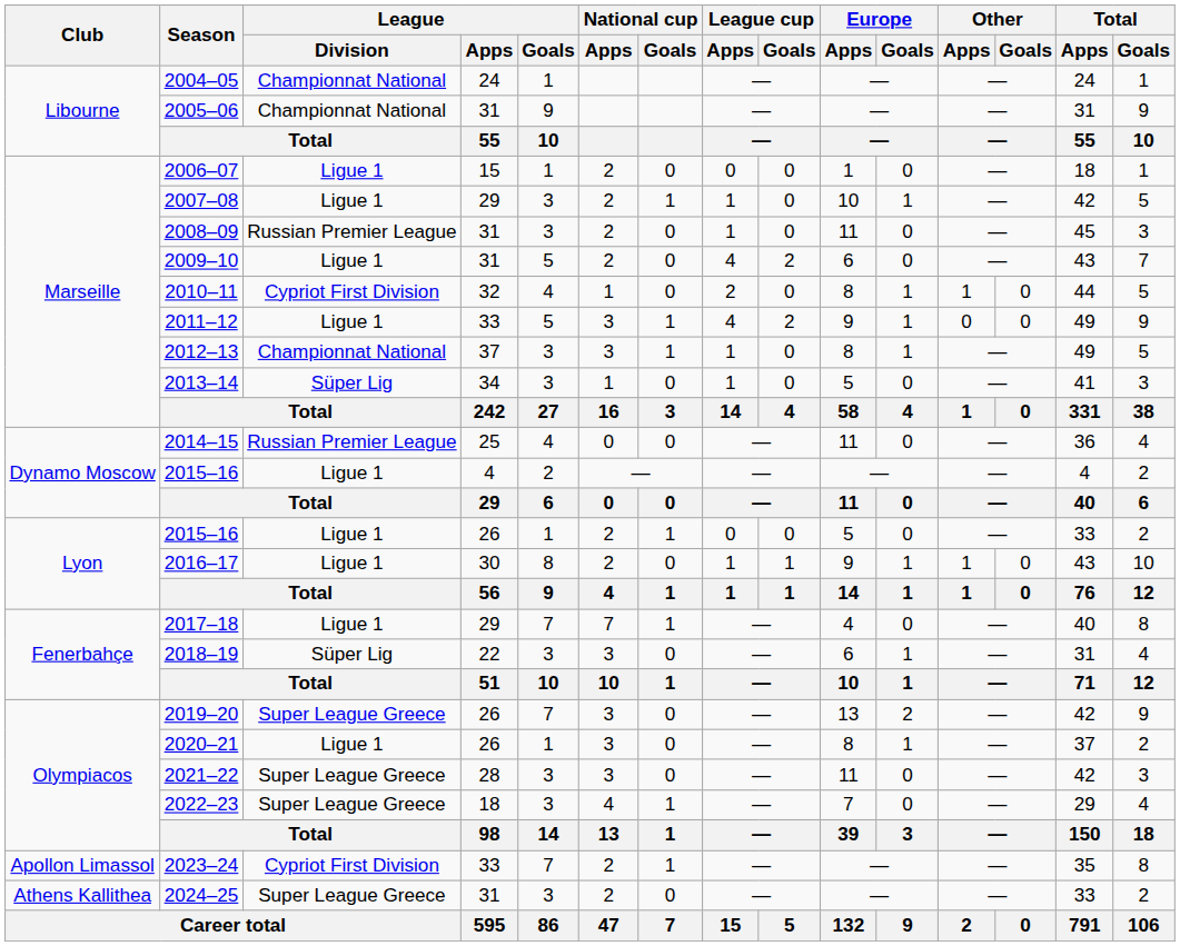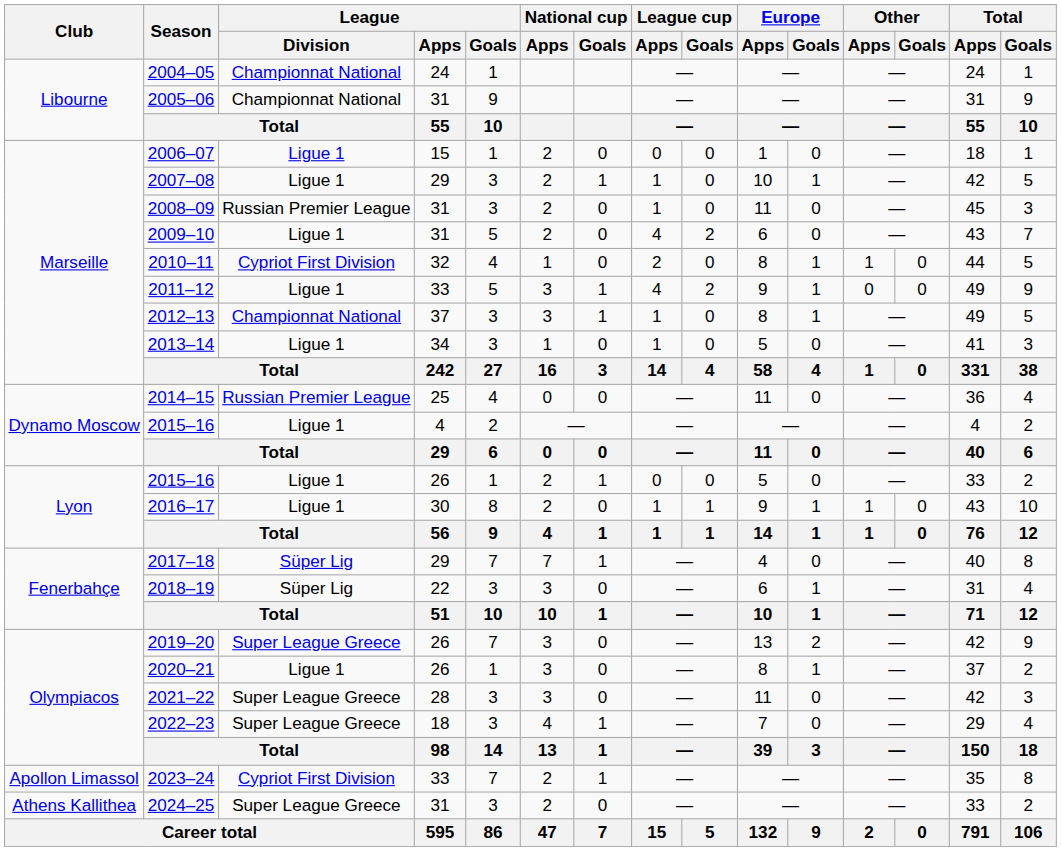 <table class="wikitable" style="text-align:center">
 <tr>
 <th rowspan="2">Club</th>
 <th rowspan="2">Season</th>
 <th colspan="3">League</th>
 <th colspan="2">National cup</th>
 <th colspan="2">League cup</th>
 <th colspan="2"><a href='#'>Europe</a></th>
 <th colspan="2">Other</th>
 <th colspan="2">Total</th>
 </tr>
 <tr>
 <th>Division</th>
 <th>Apps</th>
 <th>Goals</th>
 <th>Apps</th>
 <th>Goals</th>
 <th>Apps</th>
 <th>Goals</th>
 <th>Apps</th>
 <th>Goals</th>
 <th>Apps</th>
 <th>Goals</th>
 <th>Apps</th>
 <th>Goals</th>
 </tr>
 <tr>
 <td rowspan="3"><a href='#'>Libourne</a></td>
 <td><a href='#'>2004–05</a></td>
 <td><a href='#'>Championnat National</a></td>
 <td>24</td>
 <td>1</td>
 <td></td>
 <td></td>
 <td colspan="2">—</td>
 <td colspan="2">—</td>
 <td colspan="2">—</td>
 <td>24</td>
 <td>1</td>
 </tr>
 <tr>
 <td><a href='#'>2005–06</a></td>
 <td>Championnat National</td>
 <td>31</td>
 <td>9</td>
 <td></td>
 <td></td>
 <td colspan="2">—</td>
 <td colspan="2">—</td>
 <td colspan="2">—</td>
 <td>31</td>
 <td>9</td>
 </tr>
 <tr>
 <th colspan="2">Total</th>
 <th>55</th>
 <th>10</th>
 <th></th>
 <th></th>
 <th colspan="2">—</th>
 <th colspan="2">—</th>
 <th colspan="2">—</th>
 <th>55</th>
 <th>10</th>
 </tr>
 <tr>
 <td rowspan="9"><a href='#'>Marseille</a></td>
 <td><a href='#'>2006–07</a></td>
 <td><a href='#'>Ligue 1</a></td>
 <td>15</td>
 <td>1</td>
 <td>2</td>
 <td>0</td>
 <td>0</td>
 <td>0</td>
 <td>1</td>
 <td>0</td>
 <td colspan="2">—</td>
 <td>18</td>
 <td>1</td>
 </tr>
 <tr>
 <td><a href='#'>2007–08</a></td>
 <td>Ligue 1</td>
 <td>29</td>
 <td>3</td>
 <td>2</td>
 <td>1</td>
 <td>1</td>
 <td>0</td>
 <td>10</td>
 <td>1</td>
 <td colspan="2">—</td>
 <td>42</td>
 <td>5</td>
 </tr>
 <tr>
 <td><a href='#'>2008–09</a></td>
 <td>Russian Premier League</td>
 <td>31</td>
 <td>3</td>
 <td>2</td>
 <td>0</td>
 <td>1</td>
 <td>0</td>
 <td>11</td>
 <td>0</td>
 <td colspan="2">—</td>
 <td>45</td>
 <td>3</td>
 </tr>
 <tr>
 <td><a href='#'>2009–10</a></td>
 <td>Ligue 1</td>
 <td>31</td>
 <td>5</td>
 <td>2</td>
 <td>0</td>
 <td>4</td>
 <td>2</td>
 <td>6</td>
 <td>0</td>
 <td colspan="2">—</td>
 <td>43</td>
 <td>7</td>
 </tr>
 <tr>
 <td><a href='#'>2010–11</a></td>
 <td><a href='#'>Cypriot First Division</a></td>
 <td>32</td>
 <td>4</td>
 <td>1</td>
 <td>0</td>
 <td>2</td>
 <td>0</td>
 <td>8</td>
 <td>1</td>
 <td>1</td>
 <td>0</td>
 <td>44</td>
 <td>5</td>
 </tr>
 <tr>
 <td><a href='#'>2011–12</a></td>
 <td>Ligue 1</td>
 <td>33</td>
 <td>5</td>
 <td>3</td>
 <td>1</td>
 <td>4</td>
 <td>2</td>
 <td>9</td>
 <td>1</td>
 <td>0</td>
 <td>0</td>
 <td>49</td>
 <td>9</td>
 </tr>
 <tr>
 <td><a href='#'>2012–13</a></td>
 <td><a href='#'>Championnat National</a></td>
 <td>37</td>
 <td>3</td>
 <td>3</td>
 <td>1</td>
 <td>1</td>
 <td>0</td>
 <td>8</td>
 <td>1</td>
 <td colspan="2">—</td>
 <td>49</td>
 <td>5</td>
 </tr>
 <tr>
 <td><a href='#'>2013–14</a></td>
-<td><a href='#'>Süper Lig</a></td>
+<td>Ligue 1</td>
 <td>34</td>
 <td>3</td>
 <td>1</td>
 <td>0</td>
 <td>1</td>
 <td>0</td>
 <td>5</td>
 <td>0</td>
 <td colspan="2">—</td>
 <td>41</td>
 <td>3</td>
 </tr>
 <tr>
 <th colspan="2">Total</th>
 <th>242</th>
 <th>27</th>
 <th>16</th>
 <th>3</th>
 <th>14</th>
 <th>4</th>
 <th>58</th>
 <th>4</th>
 <th>1</th>
 <th>0</th>
 <th>331</th>
 <th>38</th>
 </tr>
 <tr>
 <td rowspan="3"><a href='#'>Dynamo Moscow</a></td>
 <td><a href='#'>2014–15</a></td>
 <td><a href='#'>Russian Premier League</a></td>
 <td>25</td>
 <td>4</td>
 <td>0</td>
 <td>0</td>
 <td colspan="2">—</td>
 <td>11</td>
 <td>0</td>
 <td colspan="2">—</td>
 <td>36</td>
 <td>4</td>
 </tr>
 <tr>
 <td><a href='#'>2015–16</a></td>
 <td>Ligue 1</td>
 <td>4</td>
 <td>2</td>
 <td colspan="2">—</td>
 <td colspan="2">—</td>
 <td colspan="2">—</td>
 <td colspan="2">—</td>
 <td>4</td>
 <td>2</td>
 </tr>
 <tr>
 <th colspan="2">Total</th>
 <th>29</th>
 <th>6</th>
 <th>0</th>
 <th>0</th>
 <th colspan="2">—</th>
 <th>11</th>
 <th>0</th>
 <th colspan="2">—</th>
 <th>40</th>
 <th>6</th>
 </tr>
 <tr>
 <td rowspan="3"><a href='#'>Lyon</a></td>
 <td><a href='#'>2015–16</a></td>
 <td>Ligue 1</td>
 <td>26</td>
 <td>1</td>
 <td>2</td>
 <td>1</td>
 <td>0</td>
 <td>0</td>
 <td>5</td>
 <td>0</td>
 <td colspan="2">—</td>
 <td>33</td>
 <td>2</td>
 </tr>
 <tr>
 <td><a href='#'>2016–17</a></td>
 <td>Ligue 1</td>
 <td>30</td>
 <td>8</td>
 <td>2</td>
 <td>0</td>
 <td>1</td>
 <td>1</td>
 <td>9</td>
 <td>1</td>
 <td>1</td>
 <td>0</td>
 <td>43</td>
 <td>10</td>
 </tr>
 <tr>
 <th colspan="2">Total</th>
 <th>56</th>
 <th>9</th>
 <th>4</th>
 <th>1</th>
 <th>1</th>
 <th>1</th>
 <th>14</th>
 <th>1</th>
 <th>1</th>
 <th>0</th>
 <th>76</th>
 <th>12</th>
 </tr>
 <tr>
 <td rowspan="3"><a href='#'>Fenerbahçe</a></td>
 <td><a href='#'>2017–18</a></td>
-<td>Ligue 1</td>
+<td><a href='#'>Süper Lig</a></td>
 <td>29</td>
 <td>7</td>
 <td>7</td>
 <td>1</td>
 <td colspan="2">—</td>
 <td>4</td>
 <td>0</td>
 <td colspan="2">—</td>
 <td>40</td>
 <td>8</td>
 </tr>
 <tr>
 <td><a href='#'>2018–19</a></td>
 <td>Süper Lig</td>
 <td>22</td>
 <td>3</td>
 <td>3</td>
 <td>0</td>
 <td colspan="2">—</td>
 <td>6</td>
 <td>1</td>
 <td colspan="2">—</td>
 <td>31</td>
 <td>4</td>
 </tr>
 <tr>
 <th colspan="2">Total</th>
 <th>51</th>
 <th>10</th>
 <th>10</th>
 <th>1</th>
 <th colspan="2">—</th>
 <th>10</th>
 <th>1</th>
 <th colspan="2">—</th>
 <th>71</th>
 <th>12</th>
 </tr>
 <tr>
 <td rowspan="5"><a href='#'>Olympiacos</a></td>
 <td><a href='#'>2019–20</a></td>
 <td><a href='#'>Super League Greece</a></td>
 <td>26</td>
 <td>7</td>
 <td>3</td>
 <td>0</td>
 <td colspan="2">—</td>
 <td>13</td>
 <td>2</td>
 <td colspan="2">—</td>
 <td>42</td>
 <td>9</td>
 </tr>
 <tr>
 <td><a href='#'>2020–21</a></td>
 <td>Ligue 1</td>
 <td>26</td>
 <td>1</td>
 <td>3</td>
 <td>0</td>
 <td colspan="2">—</td>
 <td>8</td>
 <td>1</td>
 <td colspan="2">—</td>
 <td>37</td>
 <td>2</td>
 </tr>
 <tr>
 <td><a href='#'>2021–22</a></td>
 <td>Super League Greece</td>
 <td>28</td>
 <td>3</td>
 <td>3</td>
 <td>0</td>
 <td colspan="2">—</td>
 <td>11</td>
 <td>0</td>
 <td colspan="2">—</td>
 <td>42</td>
 <td>3</td>
 </tr>
 <tr>
 <td><a href='#'>2022–23</a></td>
 <td>Super League Greece</td>
 <td>18</td>
 <td>3</td>
 <td>4</td>
 <td>1</td>
 <td colspan="2">—</td>
 <td>7</td>
 <td>0</td>
 <td colspan="2">—</td>
 <td>29</td>
 <td>4</td>
 </tr>
 <tr>
 <th colspan="2">Total</th>
 <th>98</th>
 <th>14</th>
 <th>13</th>
 <th>1</th>
 <th colspan="2">—</th>
 <th>39</th>
 <th>3</th>
 <th colspan="2">—</th>
 <th>150</th>
 <th>18</th>
 </tr>
 <tr>
 <td rowspan="1"><a href='#'>Apollon Limassol</a></td>
 <td><a href='#'>2023–24</a></td>
 <td><a href='#'>Cypriot First Division</a></td>
 <td>33</td>
 <td>7</td>
 <td>2</td>
 <td>1</td>
 <td colspan="2">—</td>
 <td colspan="2">—</td>
 <td colspan="2">—</td>
 <td>35</td>
 <td>8</td>
 </tr>
 <tr>
 <td rowspan="1"><a href='#'>Athens Kallithea</a></td>
 <td><a href='#'>2024–25</a></td>
 <td>Super League Greece</td>
 <td>31</td>
 <td>3</td>
 <td>2</td>
 <td>0</td>
 <td colspan="2">—</td>
 <td colspan="2">—</td>
 <td colspan="2">—</td>
 <td>33</td>
 <td>2</td>
 </tr>
 <tr>
 <th colspan="3">Career total</th>
 <th>595</th>
 <th>86</th>
 <th>47</th>
 <th>7</th>
 <th>15</th>
 <th>5</th>
 <th>132</th>
 <th>9</th>
 <th>2</th>
 <th>0</th>
 <th>791</th>
 <th>106</th>
 </tr>
 </table>
